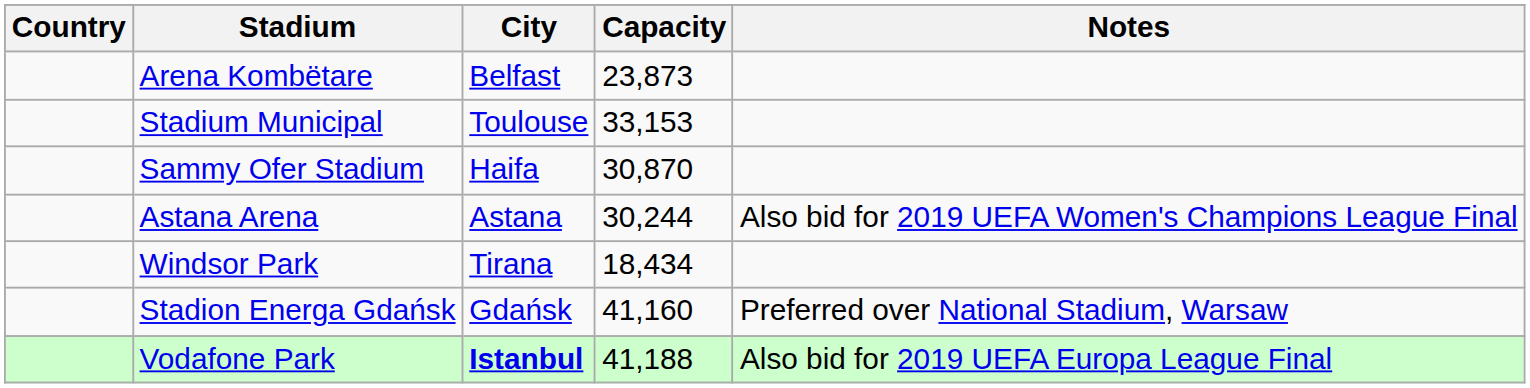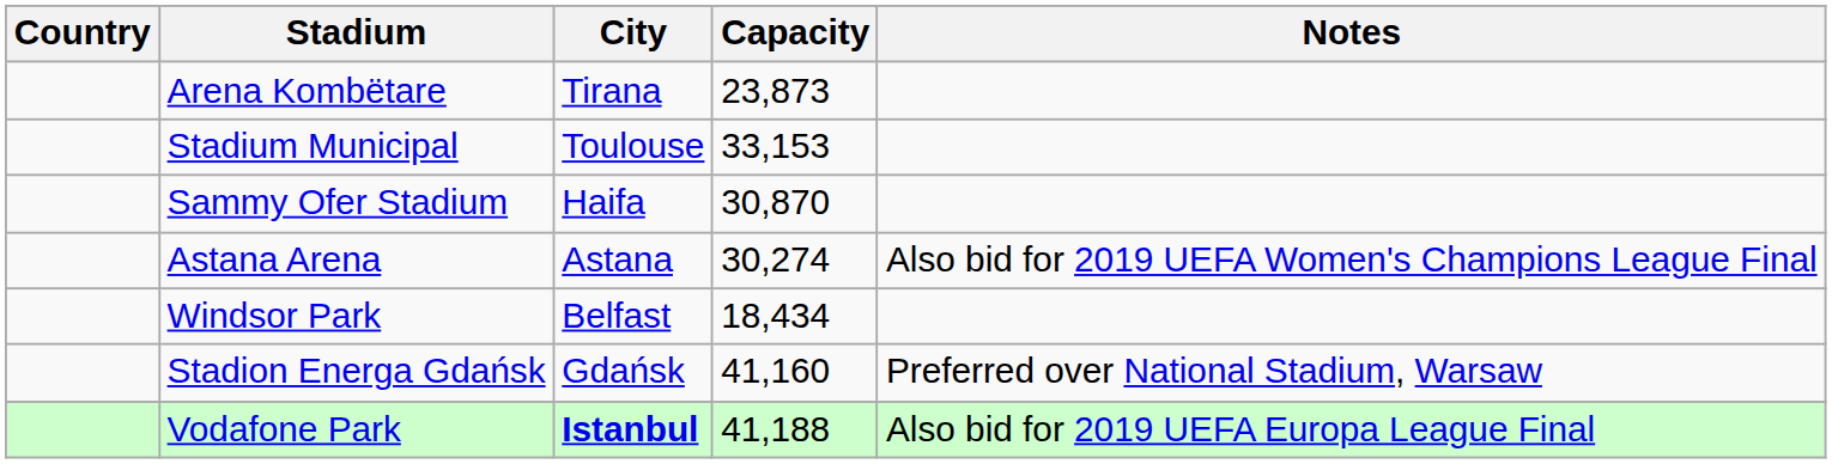 <table class="wikitable sortable">
 <tr>
 <th>Country</th>
 <th>Stadium</th>
 <th>City</th>
 <th>Capacity</th>
 <th>Notes</th>
 </tr>
 <tr>
 <td></td>
 <td><a href='#'>Arena Kombëtare</a></td>
-<td><a href='#'>Belfast</a></td>
+<td><a href='#'>Tirana</a></td>
 <td>23,873</td>
 <td></td>
 </tr>
 <tr>
 <td></td>
 <td><a href='#'>Stadium Municipal</a></td>
 <td><a href='#'>Toulouse</a></td>
 <td>33,153</td>
 <td></td>
 </tr>
 <tr>
 <td></td>
 <td><a href='#'>Sammy Ofer Stadium</a></td>
 <td><a href='#'>Haifa</a></td>
 <td>30,870</td>
 <td></td>
 </tr>
 <tr>
 <td></td>
 <td><a href='#'>Astana Arena</a></td>
 <td><a href='#'>Astana</a></td>
-<td>30,244</td>
+<td>30,274</td>
 <td>Also bid for <a href='#'>2019 UEFA Women's Champions League Final</a></td>
 </tr>
 <tr>
 <td></td>
 <td><a href='#'>Windsor Park</a></td>
-<td><a href='#'>Tirana</a></td>
+<td><a href='#'>Belfast</a></td>
 <td>18,434</td>
 <td></td>
 </tr>
 <tr>
 <td></td>
 <td><a href='#'>Stadion Energa Gdańsk</a></td>
 <td><a href='#'>Gdańsk</a></td>
 <td>41,160</td>
 <td>Preferred over <a href='#'>National Stadium</a>, <a href='#'>Warsaw</a></td>
 </tr>
 <tr bgcolor=#ccffcc>
 <td></td>
 <td><a href='#'>Vodafone Park</a></td>
 <td><strong><a href='#'>Istanbul</a></strong></td>
 <td>41,188</td>
 <td>Also bid for <a href='#'>2019 UEFA Europa League Final</a></td>
 </tr>
 </table>
